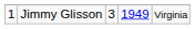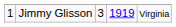 <table class="wikitable">
 <tr>
 </tr>
 <tr>
 <td>1</td>
 <td>Jimmy Glisson</td>
 <td>3</td>
-<td><a href='#'>1949</a></td>
+<td><a href='#'>1919</a></td>
 <td style="font-size:80%;">Virginia</td>
 </tr>
 </table>
